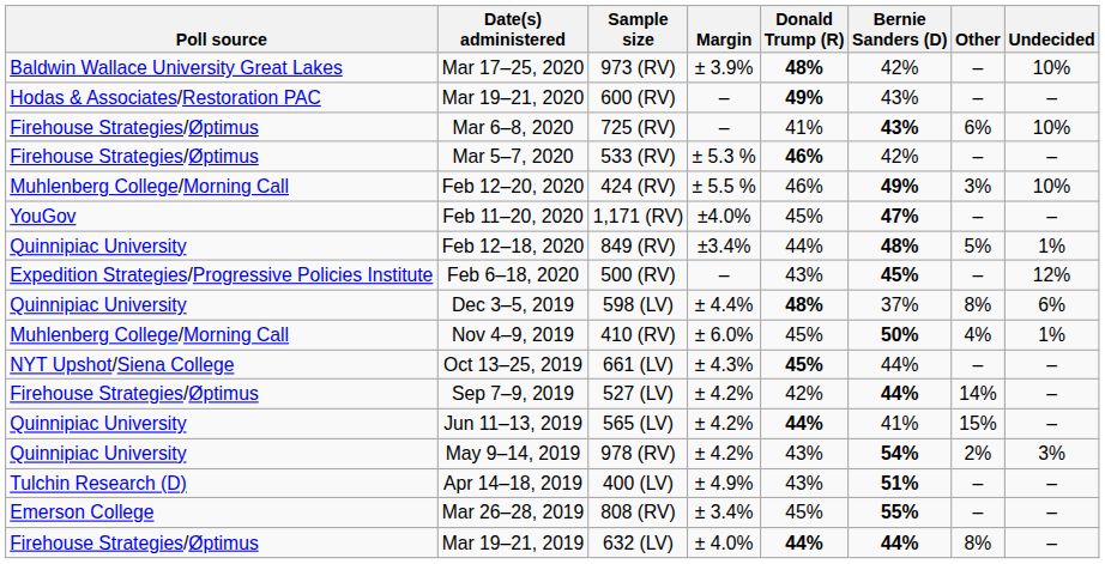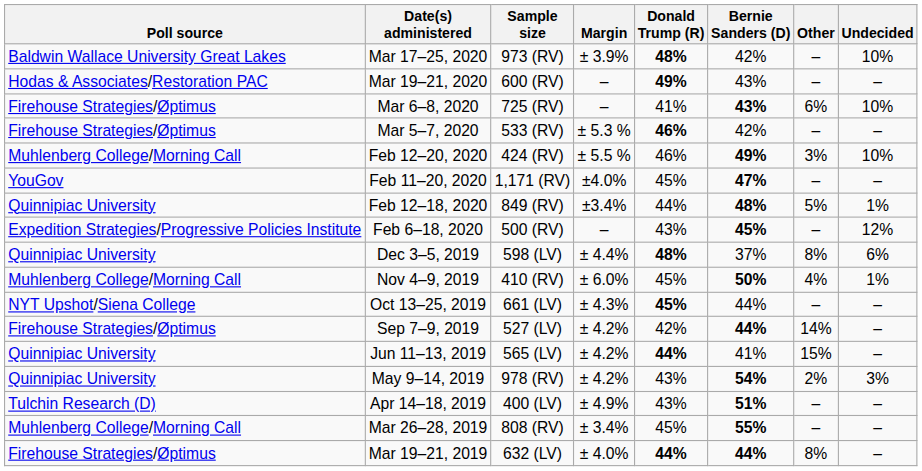 <table class="wikitable" style="font-size:90%;text-align:center;">
 <tr valign=bottom style="font-size:90%;">
 <th>Poll source</th>
 <th>Date(s)<br>administered</th>
 <th>Sample<br>size</th>
 <th>Margin<br></th>
 <th>Donald<br>Trump (R)</th>
 <th>Bernie<br>Sanders (D)</th>
 <th>Other</th>
 <th>Undecided</th>
 </tr>
 <tr>
 <td style="text-align:left;"><a href='#'>Baldwin Wallace University Great Lakes</a></td>
 <td>Mar 17–25, 2020</td>
 <td>973 (RV)</td>
 <td>± 3.9%</td>
 <td><strong>48%</strong></td>
 <td>42%</td>
 <td>–</td>
 <td>10%</td>
 </tr>
 <tr>
 <td style="text-align:left;"><a href='#'>Hodas & Associates</a>/<a href='#'>Restoration PAC</a></td>
 <td>Mar 19–21, 2020</td>
 <td>600 (RV)</td>
 <td>–</td>
 <td><strong>49%</strong></td>
 <td>43%</td>
 <td>–</td>
 <td>–</td>
 </tr>
 <tr>
 <td style="text-align:left;"><a href='#'>Firehouse Strategies</a>/<a href='#'>Øptimus</a></td>
 <td>Mar 6–8, 2020</td>
 <td>725 (RV)</td>
 <td>–</td>
 <td>41%</td>
 <td><strong>43%</strong></td>
 <td>6%</td>
 <td>10%</td>
 </tr>
 <tr>
 <td style="text-align:left;"><a href='#'>Firehouse Strategies</a>/<a href='#'>Øptimus</a></td>
 <td>Mar 5–7, 2020</td>
 <td>533 (RV)</td>
 <td>± 5.3 %</td>
 <td><strong>46%</strong></td>
 <td>42%</td>
 <td>–</td>
 <td>–</td>
 </tr>
 <tr>
 <td style="text-align:left;"><a href='#'>Muhlenberg College</a>/<a href='#'>Morning Call</a></td>
 <td>Feb 12–20, 2020</td>
 <td>424 (RV)</td>
 <td>± 5.5 %</td>
 <td>46%</td>
 <td><strong>49%</strong></td>
 <td>3%</td>
 <td>10%</td>
 </tr>
 <tr>
 <td style="text-align:left;"><a href='#'>YouGov</a></td>
 <td>Feb 11–20, 2020</td>
 <td>1,171 (RV)</td>
 <td>±4.0%</td>
 <td>45%</td>
 <td><strong>47%</strong></td>
 <td>–</td>
 <td>–</td>
 </tr>
 <tr>
 <td style="text-align:left;"><a href='#'>Quinnipiac University</a></td>
 <td>Feb 12–18, 2020</td>
 <td>849 (RV)</td>
 <td>±3.4%</td>
 <td>44%</td>
 <td><strong>48%</strong></td>
 <td>5%</td>
 <td>1%</td>
 </tr>
 <tr>
 <td style="text-align:left;"><a href='#'>Expedition Strategies</a>/<a href='#'>Progressive Policies Institute</a></td>
 <td>Feb 6–18, 2020</td>
 <td>500 (RV)</td>
 <td>–</td>
 <td>43%</td>
 <td><strong>45%</strong></td>
 <td>–</td>
 <td>12%</td>
 </tr>
 <tr>
 <td style="text-align:left;"><a href='#'>Quinnipiac University</a></td>
 <td>Dec 3–5, 2019</td>
 <td>598 (LV)</td>
 <td>± 4.4%</td>
 <td><strong>48%</strong></td>
 <td>37%</td>
 <td>8%</td>
 <td>6%</td>
 </tr>
 <tr>
 <td style="text-align:left;"><a href='#'>Muhlenberg College</a>/<a href='#'>Morning Call</a></td>
 <td>Nov 4–9, 2019</td>
 <td>410 (RV)</td>
 <td>± 6.0%</td>
 <td>45%</td>
 <td><strong>50%</strong></td>
 <td>4%</td>
 <td>1%</td>
 </tr>
 <tr>
 <td style="text-align:left;"><a href='#'>NYT Upshot</a>/<a href='#'>Siena College</a></td>
 <td>Oct 13–25, 2019</td>
 <td>661 (LV)</td>
 <td>± 4.3%</td>
 <td><strong>45%</strong></td>
 <td>44%</td>
 <td>–</td>
 <td>–</td>
 </tr>
 <tr>
 <td style="text-align:left;"><a href='#'>Firehouse Strategies</a>/<a href='#'>Øptimus</a></td>
 <td>Sep 7–9, 2019</td>
 <td>527 (LV)</td>
 <td>± 4.2%</td>
 <td>42%</td>
 <td><strong>44%</strong></td>
 <td>14%</td>
 <td>–</td>
 </tr>
 <tr>
 <td style="text-align:left;"><a href='#'>Quinnipiac University</a></td>
 <td>Jun 11–13, 2019</td>
 <td>565 (LV)</td>
 <td>± 4.2%</td>
 <td><strong>44%</strong></td>
 <td>41%</td>
 <td>15%</td>
 <td>–</td>
 </tr>
 <tr>
 <td style="text-align:left;"><a href='#'>Quinnipiac University</a></td>
 <td>May 9–14, 2019</td>
 <td>978 (RV)</td>
 <td>± 4.2%</td>
 <td>43%</td>
 <td><strong>54%</strong></td>
 <td>2%</td>
 <td>3%</td>
 </tr>
 <tr>
 <td style="text-align:left;"><a href='#'>Tulchin Research (D)</a></td>
 <td>Apr 14–18, 2019</td>
 <td>400 (LV)</td>
 <td>± 4.9%</td>
 <td>43%</td>
 <td><strong>51%</strong></td>
 <td>–</td>
 <td>–</td>
 </tr>
 <tr>
-<td style="text-align:left;"><a href='#'>Emerson College</a></td>
+<td style="text-align:left;"><a href='#'>Muhlenberg College</a>/<a href='#'>Morning Call</a></td>
 <td>Mar 26–28, 2019</td>
 <td>808 (RV)</td>
 <td>± 3.4%</td>
 <td>45%</td>
 <td><strong>55%</strong></td>
 <td>–</td>
 <td>–</td>
 </tr>
 <tr>
 <td style="text-align:left;"><a href='#'>Firehouse Strategies</a>/<a href='#'>Øptimus</a></td>
 <td>Mar 19–21, 2019</td>
 <td>632 (LV)</td>
 <td>± 4.0%</td>
 <td><strong>44%</strong></td>
 <td><strong>44%</strong></td>
 <td>8%</td>
 <td>–</td>
 </tr>
 </table>
